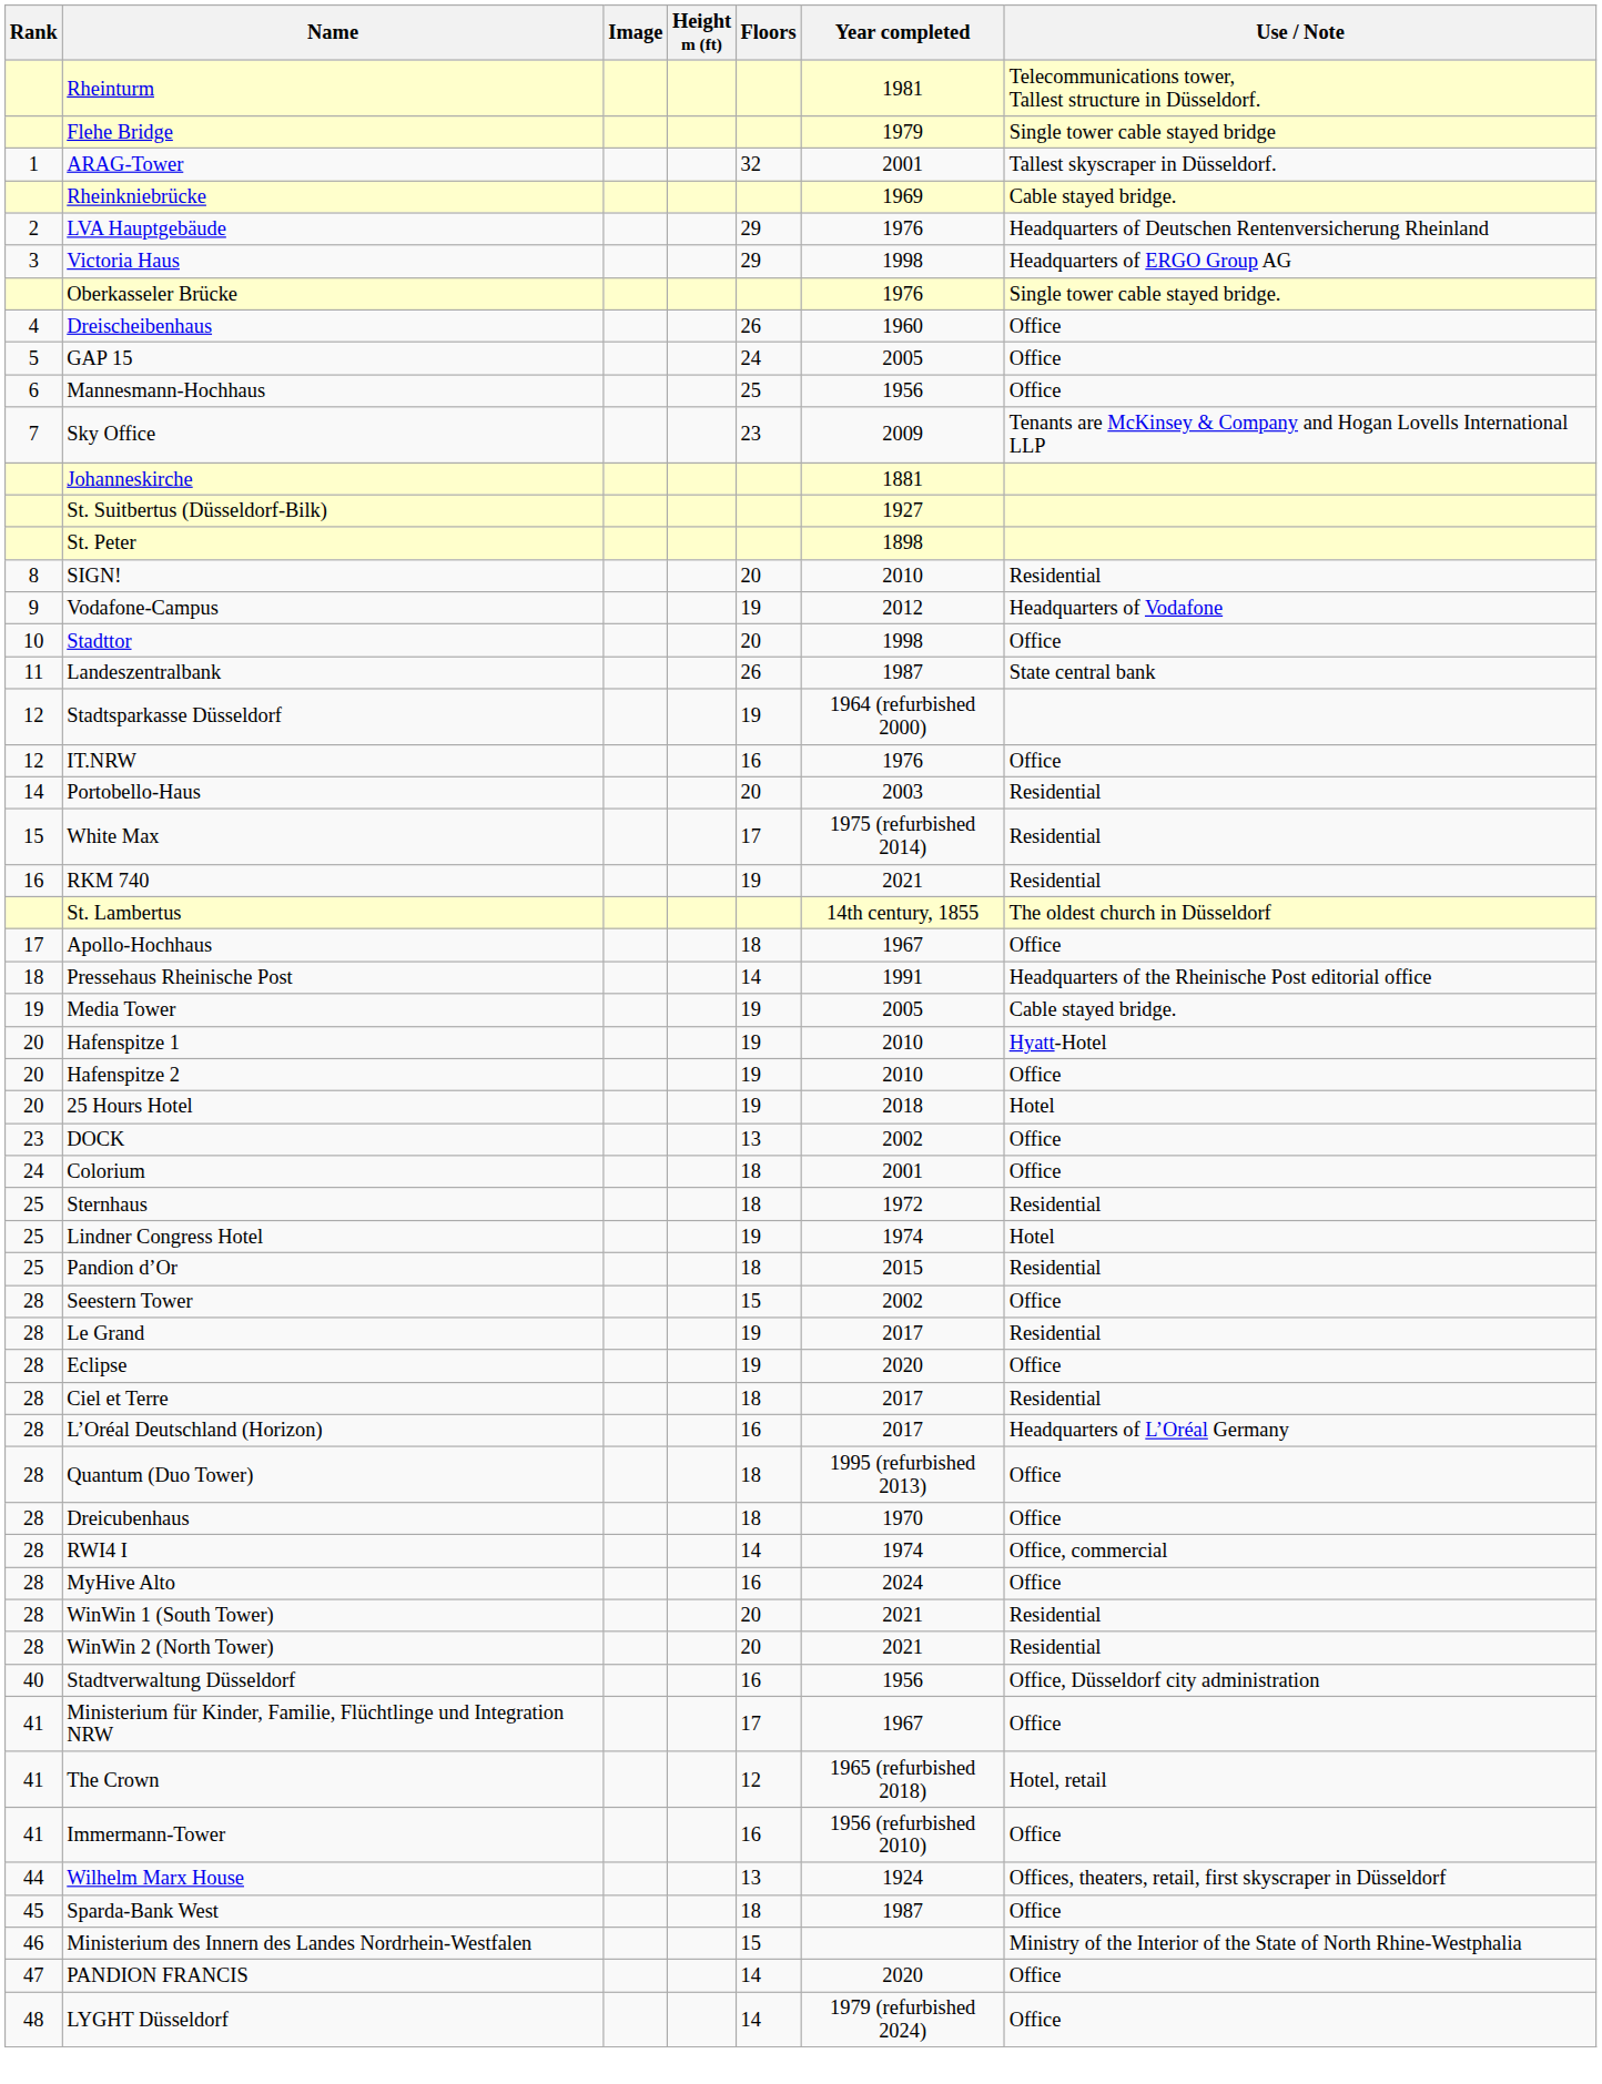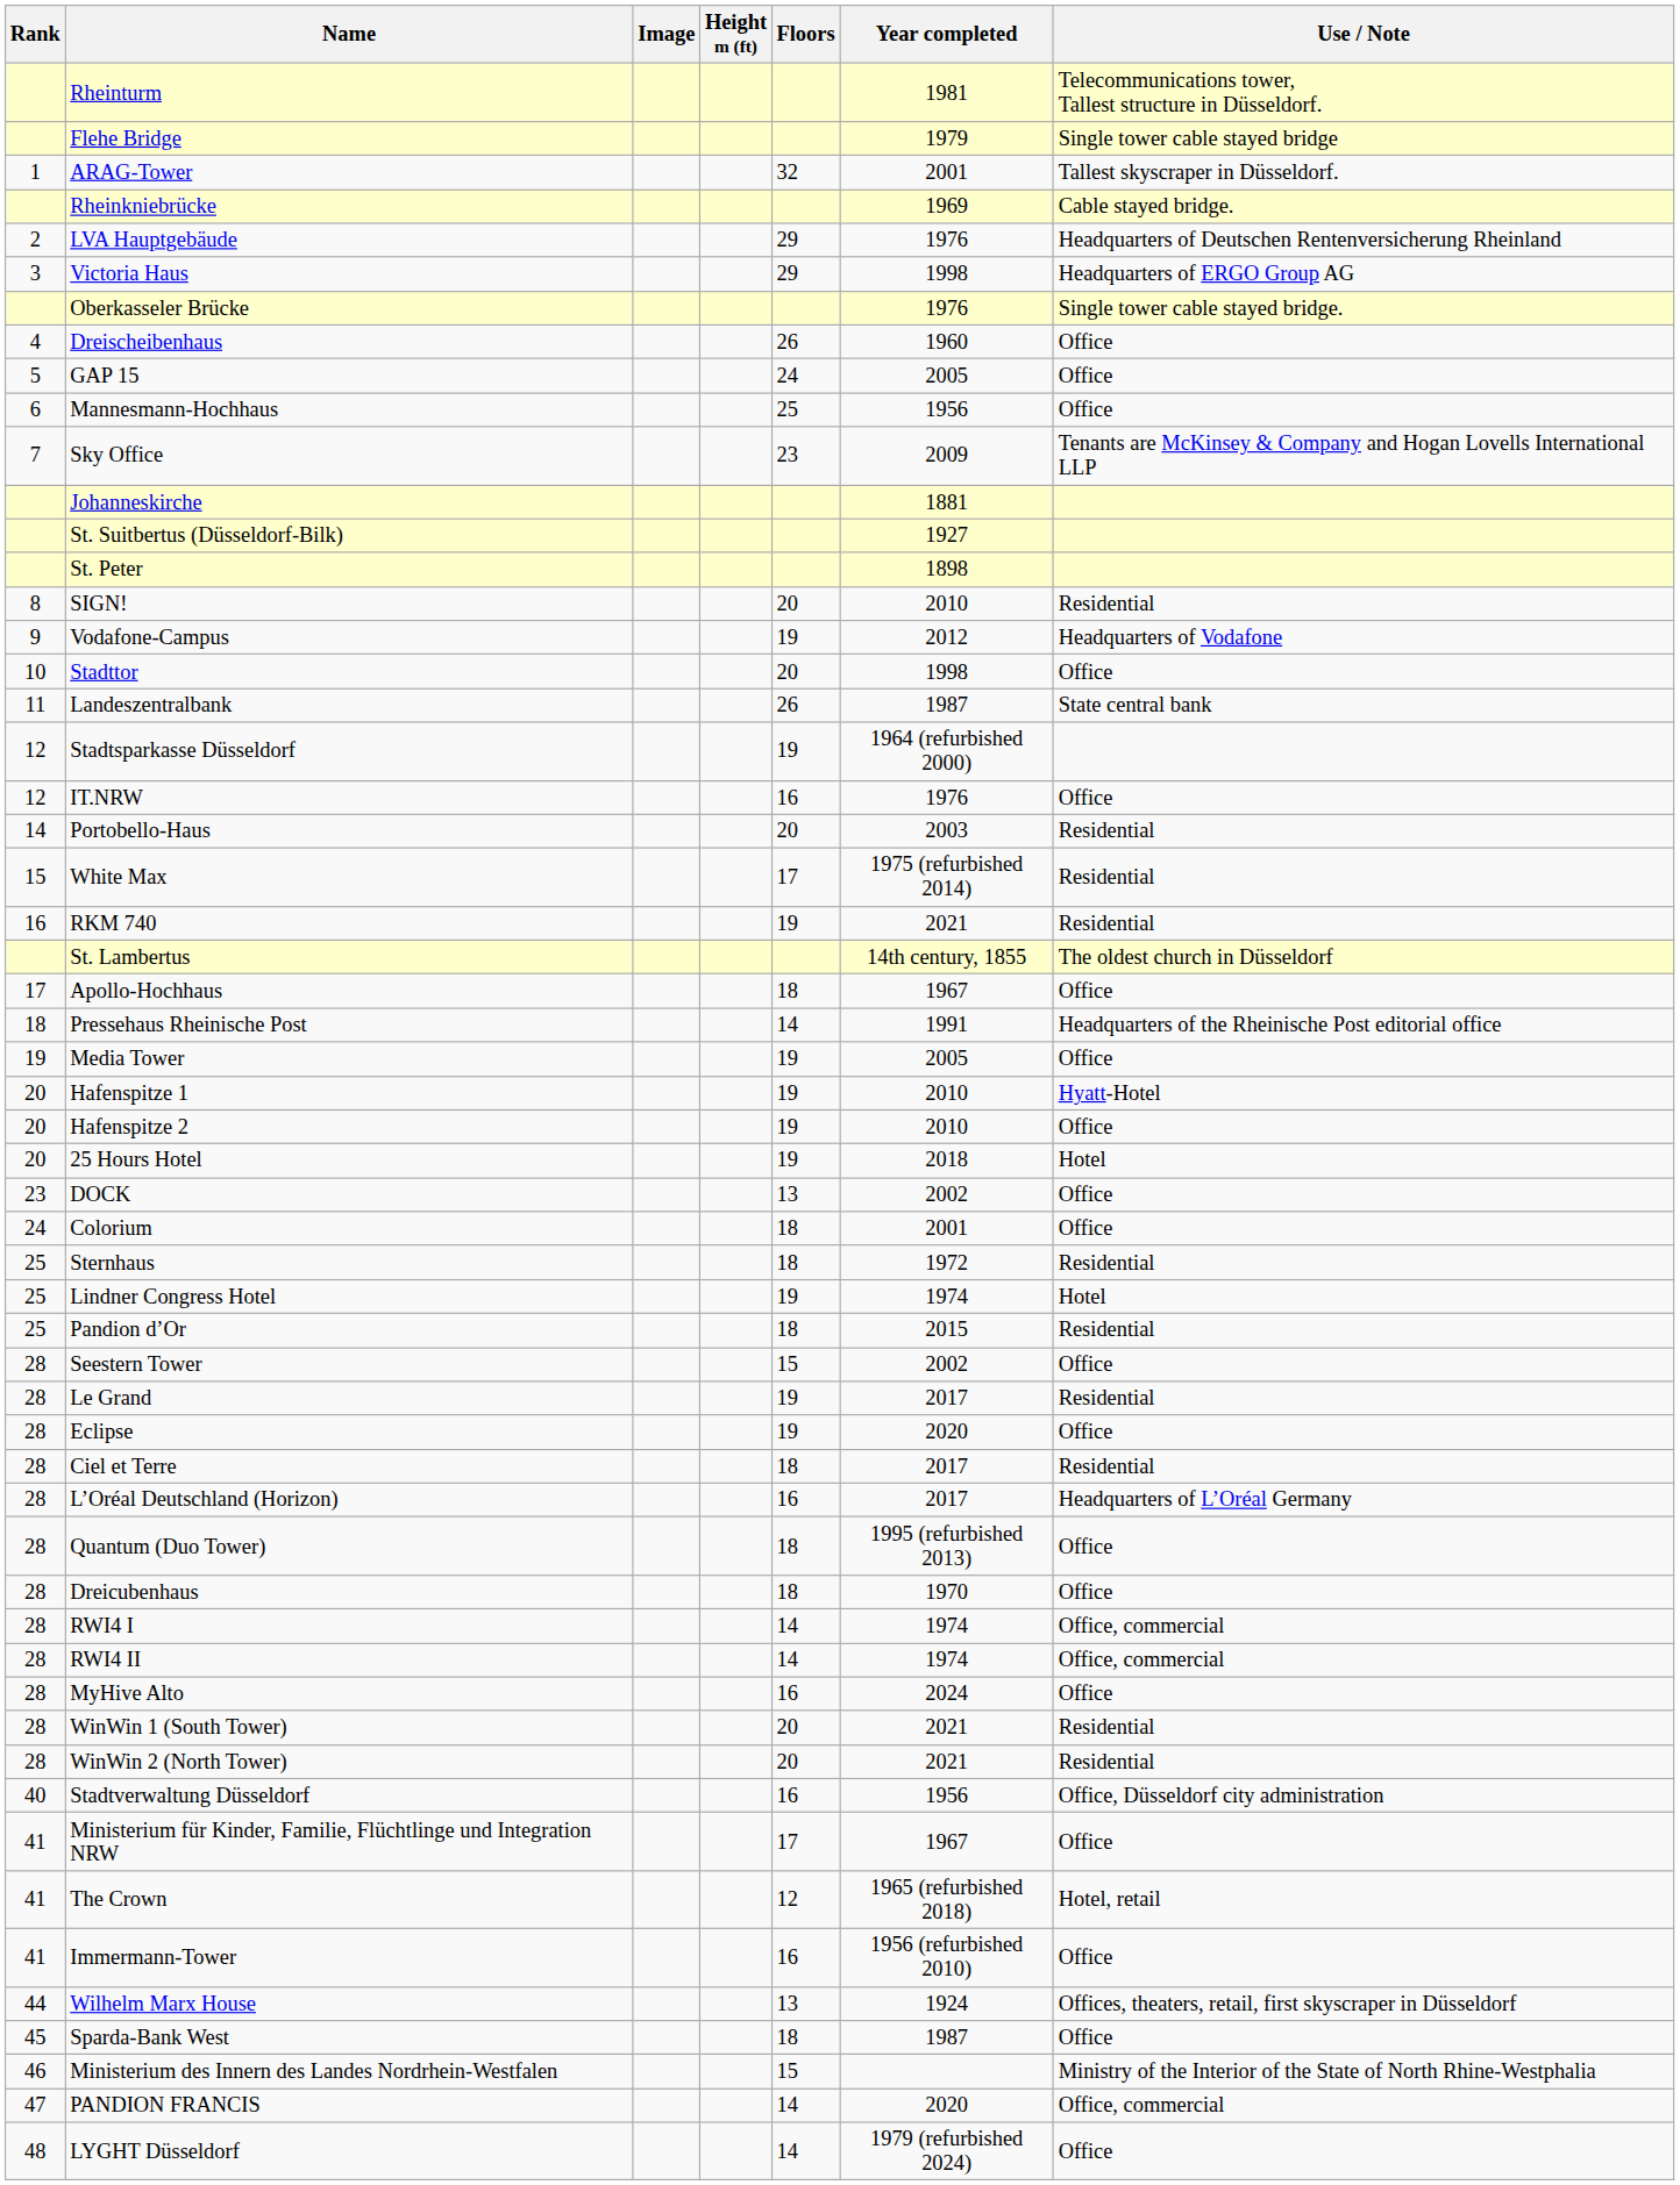 <table class="wikitable sortable">
 <tr>
 <th>Rank</th>
 <th>Name</th>
 <th>Image</th>
 <th>Height<br><small>m (ft)</small></th>
 <th>Floors</th>
 <th>Year completed</th>
 <th>Use / Note</th>
 </tr>
 <tr style="background: #ffffcc">
 <td align="center"></td>
 <td><a href='#'>Rheinturm</a></td>
 <td></td>
 <td align="center"></td>
 <td></td>
 <td align="center">1981</td>
 <td>Telecommunications tower,<br> Tallest structure in Düsseldorf.</td>
 </tr>
 <tr style="background: #ffffcc">
 <td align="center"></td>
 <td><a href='#'>Flehe Bridge</a></td>
 <td></td>
 <td align="center"></td>
 <td></td>
 <td align="center">1979</td>
 <td>Single tower cable stayed bridge</td>
 </tr>
 <tr>
 <td align="center">1</td>
 <td><a href='#'>ARAG-Tower</a></td>
 <td></td>
 <td align="center"></td>
 <td>32</td>
 <td align="center">2001</td>
 <td>Tallest skyscraper in Düsseldorf.</td>
 </tr>
 <tr style="background: #ffffcc">
 <td align="center"></td>
 <td><a href='#'>Rheinkniebrücke</a></td>
 <td></td>
 <td align="center"></td>
 <td></td>
 <td align="center">1969</td>
 <td>Cable stayed bridge.</td>
 </tr>
 <tr>
 <td align="center">2</td>
 <td><a href='#'>LVA Hauptgebäude</a></td>
 <td></td>
 <td align="center"></td>
 <td>29</td>
 <td align="center">1976</td>
 <td>Headquarters of Deutschen Rentenversicherung Rheinland</td>
 </tr>
 <tr>
 <td align="center">3</td>
 <td><a href='#'>Victoria Haus</a></td>
 <td></td>
 <td align="center"></td>
 <td>29</td>
 <td align="center">1998</td>
 <td>Headquarters of <a href='#'>ERGO Group</a> AG</td>
 </tr>
 <tr style="background: #ffffcc">
 <td align="center"></td>
 <td>Oberkasseler Brücke</td>
 <td></td>
 <td align="center"></td>
 <td></td>
 <td align="center">1976</td>
 <td>Single tower cable stayed bridge.</td>
 </tr>
 <tr>
 <td align="center">4</td>
 <td><a href='#'>Dreischeibenhaus</a></td>
 <td></td>
 <td align="center"></td>
 <td>26</td>
 <td align="center">1960</td>
 <td>Office</td>
 </tr>
 <tr>
 <td align="center">5</td>
 <td>GAP 15</td>
 <td></td>
 <td align="center"></td>
 <td>24</td>
 <td align="center">2005</td>
 <td>Office</td>
 </tr>
 <tr>
 <td align="center">6</td>
 <td>Mannesmann-Hochhaus</td>
 <td></td>
 <td align="center"></td>
 <td>25</td>
 <td align="center">1956</td>
 <td>Office</td>
 </tr>
 <tr>
 <td align="center">7</td>
 <td>Sky Office</td>
 <td></td>
 <td align="center"></td>
 <td>23</td>
 <td align="center">2009</td>
 <td>Tenants are <a href='#'>McKinsey & Company</a> and Hogan Lovells International LLP</td>
 </tr>
 <tr style="background: #ffffcc">
 <td align="center"></td>
 <td><a href='#'>Johanneskirche</a></td>
 <td></td>
 <td align="center"></td>
 <td></td>
 <td align="center">1881</td>
 <td></td>
 </tr>
 <tr style="background: #ffffcc">
 <td align="center"></td>
 <td>St. Suitbertus (Düsseldorf-Bilk)</td>
 <td></td>
 <td align="center"></td>
 <td></td>
 <td align="center">1927</td>
 <td></td>
 </tr>
 <tr style="background: #ffffcc">
 <td align="center"></td>
 <td>St. Peter</td>
 <td></td>
 <td align="center"></td>
 <td></td>
 <td align="center">1898</td>
 <td></td>
 </tr>
 <tr>
 <td align="center">8</td>
 <td>SIGN!</td>
 <td></td>
 <td align="center"></td>
 <td>20</td>
 <td align="center">2010</td>
 <td>Residential</td>
 </tr>
 <tr>
 <td align="center">9</td>
 <td>Vodafone-Campus</td>
 <td></td>
 <td align="center"></td>
 <td>19</td>
 <td align="center">2012</td>
 <td>Headquarters of <a href='#'>Vodafone</a></td>
 </tr>
 <tr>
 <td align="center">10</td>
 <td><a href='#'>Stadttor</a></td>
 <td></td>
 <td align="center"></td>
 <td>20</td>
 <td align="center">1998</td>
 <td>Office</td>
 </tr>
 <tr>
 <td align="center">11</td>
 <td>Landeszentralbank</td>
 <td></td>
 <td align="center"></td>
 <td>26</td>
 <td align="center">1987</td>
 <td>State central bank</td>
 </tr>
 <tr>
 <td align="center">12</td>
 <td>Stadtsparkasse Düsseldorf</td>
 <td></td>
 <td align="center"></td>
 <td>19</td>
 <td align="center">1964 (refurbished 2000)</td>
 <td></td>
 </tr>
 <tr>
 <td align="center">12</td>
 <td>IT.NRW</td>
 <td></td>
 <td align="center"></td>
 <td>16</td>
 <td align="center">1976</td>
 <td>Office</td>
 </tr>
 <tr>
 <td align="center">14</td>
 <td>Portobello-Haus</td>
 <td></td>
 <td align="center"></td>
 <td>20</td>
 <td align="center">2003</td>
 <td>Residential</td>
 </tr>
 <tr>
 <td align="center">15</td>
 <td>White Max</td>
 <td></td>
 <td align="center"></td>
 <td>17</td>
 <td align="center">1975 (refurbished 2014)</td>
 <td>Residential</td>
 </tr>
 <tr>
 <td align="center">16</td>
 <td>RKM 740</td>
 <td></td>
 <td align="center"></td>
 <td>19</td>
 <td align="center">2021</td>
 <td>Residential</td>
 </tr>
 <tr style="background: #ffffcc">
 <td align="center"></td>
 <td>St. Lambertus</td>
 <td></td>
 <td align="center"></td>
 <td></td>
 <td align="center">14th century, 1855</td>
 <td>The oldest church in Düsseldorf</td>
 </tr>
 <tr>
 <td align="center">17</td>
 <td>Apollo-Hochhaus</td>
 <td></td>
 <td align="center"></td>
 <td>18</td>
 <td align="center">1967</td>
 <td>Office</td>
 </tr>
 <tr>
 <td align="center">18</td>
 <td>Pressehaus Rheinische Post</td>
 <td></td>
 <td align="center"></td>
 <td>14</td>
 <td align="center">1991</td>
 <td>Headquarters of the Rheinische Post editorial office</td>
 </tr>
 <tr>
 <td align="center">19</td>
 <td>Media Tower</td>
 <td></td>
 <td align="center"></td>
 <td>19</td>
 <td align="center">2005</td>
-<td>Cable stayed bridge.</td>
+<td>Office</td>
 </tr>
 <tr>
 <td align="center">20</td>
 <td>Hafenspitze 1</td>
 <td></td>
 <td align="center"></td>
 <td>19</td>
 <td align="center">2010</td>
 <td><a href='#'>Hyatt</a>-Hotel</td>
 </tr>
 <tr>
 <td align="center">20</td>
 <td>Hafenspitze 2</td>
 <td></td>
 <td align="center"></td>
 <td>19</td>
 <td align="center">2010</td>
 <td>Office</td>
 </tr>
 <tr>
 <td align="center">20</td>
 <td>25 Hours Hotel</td>
 <td></td>
 <td align="center"></td>
 <td>19</td>
 <td align="center">2018</td>
 <td>Hotel</td>
 </tr>
 <tr>
 <td align="center">23</td>
 <td>DOCK</td>
 <td></td>
 <td align="center"></td>
 <td>13</td>
 <td align="center">2002</td>
 <td>Office</td>
 </tr>
 <tr>
 <td align="center">24</td>
 <td>Colorium</td>
 <td></td>
 <td align="center"></td>
 <td>18</td>
 <td align="center">2001</td>
 <td>Office</td>
 </tr>
 <tr>
 <td align="center">25</td>
 <td>Sternhaus</td>
 <td></td>
 <td align="center"></td>
 <td>18</td>
 <td align="center">1972</td>
 <td>Residential</td>
 </tr>
 <tr>
 <td align="center">25</td>
 <td>Lindner Congress Hotel</td>
 <td></td>
 <td align="center"></td>
 <td>19</td>
 <td align="center">1974</td>
 <td>Hotel</td>
 </tr>
 <tr>
 <td align="center">25</td>
 <td>Pandion d’Or</td>
 <td></td>
 <td align="center"></td>
 <td>18</td>
 <td align="center">2015</td>
 <td>Residential</td>
 </tr>
 <tr>
 <td align="center">28</td>
 <td>Seestern Tower</td>
 <td></td>
 <td align="center"></td>
 <td>15</td>
 <td align="center">2002</td>
 <td>Office</td>
 </tr>
 <tr>
 <td align="center">28</td>
 <td>Le Grand</td>
 <td></td>
 <td align="center"></td>
 <td>19</td>
 <td align="center">2017</td>
 <td>Residential</td>
 </tr>
 <tr>
 <td align="center">28</td>
 <td>Eclipse</td>
 <td></td>
 <td align="center"></td>
 <td>19</td>
 <td align="center">2020</td>
 <td>Office</td>
 </tr>
 <tr>
 <td align="center">28</td>
 <td>Ciel et Terre</td>
 <td></td>
 <td align="center"></td>
 <td>18</td>
 <td align="center">2017</td>
 <td>Residential</td>
 </tr>
 <tr>
 <td align="center">28</td>
 <td>L’Oréal Deutschland (Horizon)</td>
 <td></td>
 <td align="center"></td>
 <td>16</td>
 <td align="center">2017</td>
 <td>Headquarters of <a href='#'>L’Oréal</a> Germany</td>
 </tr>
 <tr>
 <td align="center">28</td>
 <td>Quantum (Duo Tower)</td>
 <td></td>
 <td align="center"></td>
 <td>18</td>
 <td align="center">1995 (refurbished 2013)</td>
 <td>Office</td>
 </tr>
 <tr>
 <td align="center">28</td>
 <td>Dreicubenhaus</td>
 <td></td>
 <td align="center"></td>
 <td>18</td>
 <td align="center">1970</td>
 <td>Office</td>
 </tr>
 <tr>
 <td align="center">28</td>
 <td>RWI4 I</td>
 <td></td>
 <td align="center"></td>
 <td>14</td>
 <td align="center">1974</td>
 <td>Office, commercial</td>
 </tr>
 <tr>
 <td align="center">28</td>
+<td>RWI4 II</td>
+<td></td>
+<td align="center"></td>
+<td>14</td>
+<td align="center">1974</td>
+<td>Office, commercial</td>
+</tr>
+<tr>
+<td align="center">28</td>
 <td>MyHive Alto</td>
 <td></td>
 <td align="center"></td>
 <td>16</td>
 <td align="center">2024</td>
 <td>Office</td>
 </tr>
 <tr>
 <td align="center">28</td>
 <td>WinWin 1 (South Tower)</td>
 <td></td>
 <td align="center"></td>
 <td>20</td>
 <td align="center">2021</td>
 <td>Residential</td>
 </tr>
 <tr>
 <td align="center">28</td>
 <td>WinWin 2 (North Tower)</td>
 <td></td>
 <td align="center"></td>
 <td>20</td>
 <td align="center">2021</td>
 <td>Residential</td>
 </tr>
 <tr>
 <td align="center">40</td>
 <td>Stadtverwaltung Düsseldorf</td>
 <td></td>
 <td align="center"></td>
 <td>16</td>
 <td align="center">1956</td>
 <td>Office, Düsseldorf city administration</td>
 </tr>
 <tr>
 <td align="center">41</td>
 <td>Ministerium für Kinder, Familie, Flüchtlinge und Integration NRW</td>
 <td></td>
 <td align="center"></td>
 <td>17</td>
 <td align="center">1967</td>
 <td>Office</td>
 </tr>
 <tr>
 <td align="center">41</td>
 <td>The Crown</td>
 <td></td>
 <td align="center"></td>
 <td>12</td>
 <td align="center">1965 (refurbished 2018)</td>
 <td>Hotel, retail</td>
 </tr>
 <tr>
 <td align="center">41</td>
 <td>Immermann-Tower</td>
 <td></td>
 <td align="center"></td>
 <td>16</td>
 <td align="center">1956 (refurbished 2010)</td>
 <td>Office</td>
 </tr>
 <tr>
 <td align="center">44</td>
 <td><a href='#'>Wilhelm Marx House</a></td>
 <td></td>
 <td align="center"></td>
 <td>13</td>
 <td align="center">1924</td>
 <td>Offices, theaters, retail, first skyscraper in Düsseldorf</td>
 </tr>
 <tr>
 <td align="center">45</td>
 <td>Sparda-Bank West</td>
 <td></td>
 <td align="center"></td>
 <td>18</td>
 <td align="center">1987</td>
 <td>Office</td>
 </tr>
 <tr>
 <td align="center">46</td>
 <td>Ministerium des Innern des Landes Nordrhein-Westfalen</td>
 <td></td>
 <td align="center"></td>
 <td>15</td>
 <td align="center"></td>
 <td>Ministry of the Interior of the State of North Rhine-Westphalia</td>
 </tr>
 <tr>
 <td align="center">47</td>
 <td>PANDION FRANCIS</td>
 <td></td>
 <td align="center"></td>
 <td>14</td>
 <td align="center">2020</td>
-<td>Office</td>
+<td>Office, commercial</td>
 </tr>
 <tr>
 <td align="center">48</td>
 <td>LYGHT Düsseldorf</td>
 <td></td>
 <td align="center"></td>
 <td>14</td>
 <td align="center">1979 (refurbished 2024)</td>
 <td>Office</td>
 </tr>
 <tr>
 </tr>
 </table>
